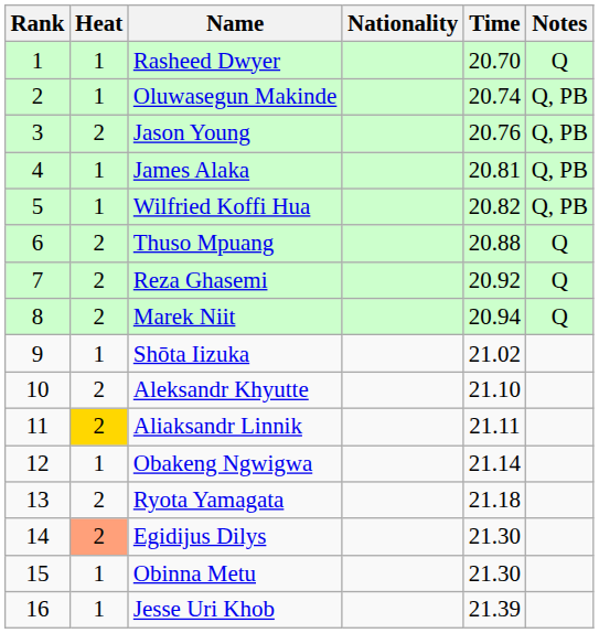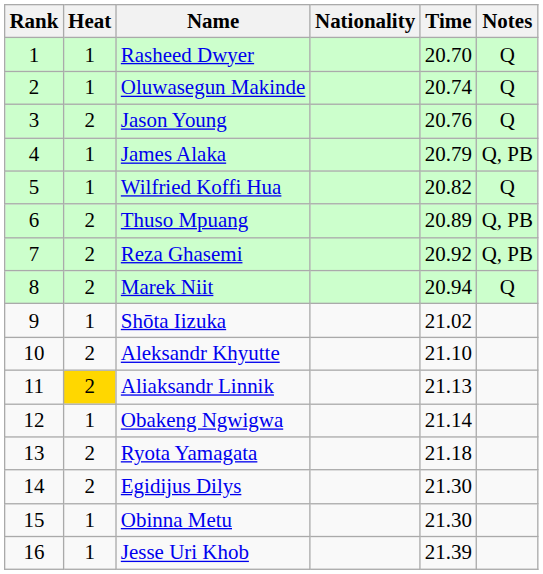 <table class="wikitable sortable" style="text-align:center">
 <tr>
 <th>Rank</th>
 <th>Heat</th>
 <th>Name</th>
 <th>Nationality</th>
 <th>Time</th>
 <th>Notes</th>
 </tr>
 <tr bgcolor=ccffcc>
 <td>1</td>
 <td>1</td>
 <td align=left><a href='#'>Rasheed Dwyer</a></td>
 <td align=left></td>
 <td>20.70</td>
 <td>Q</td>
 </tr>
 <tr bgcolor=ccffcc>
 <td>2</td>
 <td>1</td>
 <td align=left><a href='#'>Oluwasegun Makinde</a></td>
 <td align=left></td>
 <td>20.74</td>
-<td>Q, PB</td>
+<td>Q</td>
 </tr>
 <tr bgcolor=ccffcc>
 <td>3</td>
 <td>2</td>
 <td align=left><a href='#'>Jason Young</a></td>
 <td align=left></td>
 <td>20.76</td>
-<td>Q, PB</td>
+<td>Q</td>
 </tr>
 <tr bgcolor=ccffcc>
 <td>4</td>
 <td>1</td>
 <td align=left><a href='#'>James Alaka</a></td>
 <td align=left></td>
-<td>20.81</td>
+<td>20.79</td>
 <td>Q, PB</td>
 </tr>
 <tr bgcolor=ccffcc>
 <td>5</td>
 <td>1</td>
 <td align=left><a href='#'>Wilfried Koffi Hua</a></td>
 <td align=left></td>
 <td>20.82</td>
-<td>Q, PB</td>
+<td>Q</td>
 </tr>
 <tr bgcolor=ccffcc>
 <td>6</td>
 <td>2</td>
 <td align=left><a href='#'>Thuso Mpuang</a></td>
 <td align=left></td>
-<td>20.88</td>
-<td>Q</td>
+<td>20.89</td>
+<td>Q, PB</td>
 </tr>
 <tr bgcolor=ccffcc>
 <td>7</td>
 <td>2</td>
 <td align=left><a href='#'>Reza Ghasemi</a></td>
 <td align=left></td>
 <td>20.92</td>
-<td>Q</td>
+<td>Q, PB</td>
 </tr>
 <tr bgcolor=ccffcc>
 <td>8</td>
 <td>2</td>
 <td align=left><a href='#'>Marek Niit</a></td>
 <td align=left></td>
 <td>20.94</td>
 <td>Q</td>
 </tr>
 <tr>
 <td>9</td>
 <td>1</td>
 <td align=left><a href='#'>Shōta Iizuka</a></td>
 <td align=left></td>
 <td>21.02</td>
 <td></td>
 </tr>
 <tr>
 <td>10</td>
 <td>2</td>
 <td align=left><a href='#'>Aleksandr Khyutte</a></td>
 <td align=left></td>
 <td>21.10</td>
 <td></td>
 </tr>
 <tr>
 <td>11</td>
 <td style="background: gold;">2</td>
 <td align=left><a href='#'>Aliaksandr Linnik</a></td>
 <td align=left></td>
-<td>21.11</td>
+<td>21.13</td>
 <td></td>
 </tr>
 <tr>
 <td>12</td>
 <td>1</td>
 <td align=left><a href='#'>Obakeng Ngwigwa</a></td>
 <td align=left></td>
 <td>21.14</td>
 <td></td>
 </tr>
 <tr>
 <td>13</td>
 <td>2</td>
 <td align=left><a href='#'>Ryota Yamagata</a></td>
 <td align=left></td>
 <td>21.18</td>
 <td></td>
 </tr>
 <tr>
 <td>14</td>
-<td style="background: lightsalmon;">2</td>
+<td>2</td>
 <td align=left><a href='#'>Egidijus Dilys</a></td>
 <td align=left></td>
 <td>21.30</td>
 <td></td>
 </tr>
 <tr>
 <td>15</td>
 <td>1</td>
 <td align=left><a href='#'>Obinna Metu</a></td>
 <td align=left></td>
 <td>21.30</td>
 <td></td>
 </tr>
 <tr>
 <td>16</td>
 <td>1</td>
 <td align=left><a href='#'>Jesse Uri Khob</a></td>
 <td align=left></td>
 <td>21.39</td>
 <td></td>
 </tr>
 </table>
